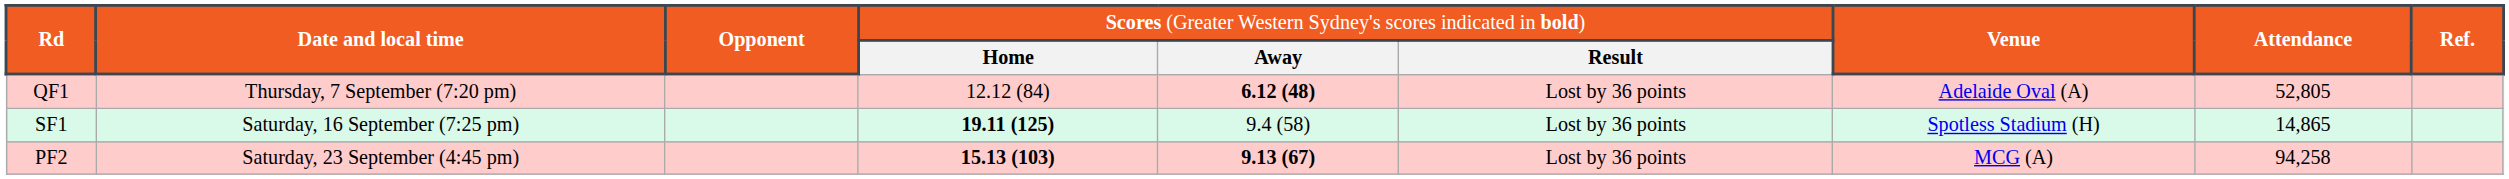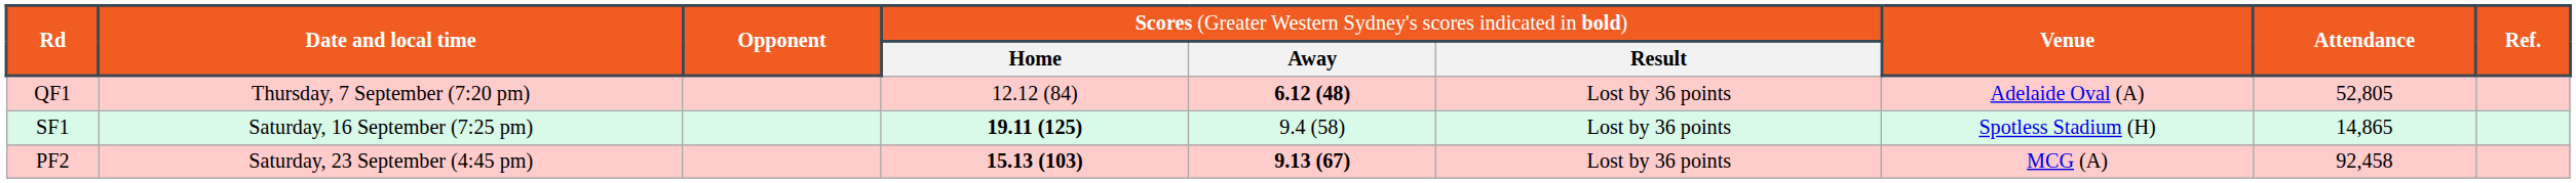 <table class="wikitable" style="font-size:90%; text-align:center; width: 90%; margin-left: auto; margin-right: auto;">
 <tr style="background:#f15c22; color: white;">
 <td rowspan=2 style="border: solid #384752 2px;"><strong>Rd</strong></td>
 <td rowspan=2 style="border: solid #384752 2px;"><strong>Date and local time</strong></td>
 <td rowspan=2 style="border: solid #384752 2px;"><strong>Opponent</strong></td>
 <td colspan=3 style="border: solid #384752 2px;"><strong>Scores</strong> (Greater Western Sydney's scores indicated in <strong>bold</strong>)</td>
 <td rowspan=2 style="border: solid #384752 2px;"><strong>Venue</strong></td>
 <td rowspan=2 style="border: solid #384752 2px;"><strong>Attendance</strong></td>
 <td rowspan=2 style="border: solid #384752 2px;"><strong>Ref.</strong></td>
 </tr>
 <tr>
 <th><span>Home</span></th>
 <th><span>Away</span></th>
 <th><span>Result</span></th>
 </tr>
 <tr style="background:#fcc">
 <td>QF1</td>
 <td>Thursday, 7 September (7:20 pm)</td>
 <td></td>
 <td>12.12 (84)</td>
 <td><strong>6.12 (48)</strong></td>
 <td>Lost by 36 points</td>
 <td><a href='#'>Adelaide Oval</a> (A)</td>
 <td>52,805</td>
 <td></td>
 </tr>
 <tr style="background:#d9f9e9">
 <td>SF1</td>
 <td>Saturday, 16 September (7:25 pm)</td>
 <td></td>
 <td><strong>19.11 (125)</strong></td>
 <td>9.4 (58)</td>
 <td>Lost by 36 points</td>
 <td><a href='#'>Spotless Stadium</a> (H)</td>
 <td>14,865</td>
 <td></td>
 </tr>
 <tr style="background:#fcc">
 <td>PF2</td>
 <td>Saturday, 23 September (4:45 pm)</td>
 <td></td>
 <td><strong>15.13 (103)</strong></td>
 <td><strong>9.13 (67)</strong></td>
 <td>Lost by 36 points</td>
 <td><a href='#'>MCG</a> (A)</td>
-<td>94,258</td>
+<td>92,458</td>
 <td></td>
 </tr>
 </table>
